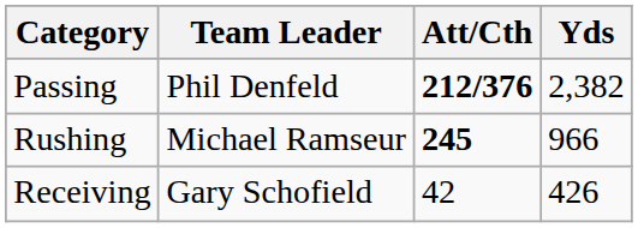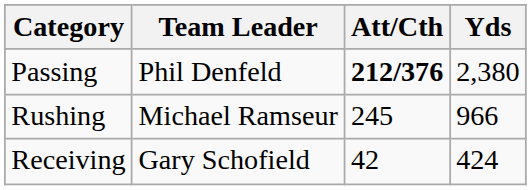 <table class="wikitable">
 <tr>
 <th>Category</th>
 <th>Team Leader</th>
 <th>Att/Cth</th>
 <th>Yds</th>
 </tr>
 <tr style="background: ##ddffdd;">
 <td>Passing</td>
 <td>Phil Denfeld</td>
 <td><strong>212/376</strong></td>
-<td>2,382</td>
+<td>2,380</td>
 </tr>
 <tr style="background: ##ffdddd;">
 <td>Rushing</td>
 <td>Michael Ramseur</td>
-<td><strong>245</strong></td>
+<td>245</td>
 <td>966</td>
 </tr>
 <tr style="background: ##ddffdd;">
 <td>Receiving</td>
 <td>Gary Schofield</td>
 <td>42</td>
-<td>426</td>
+<td>424</td>
 </tr>
 </table>
